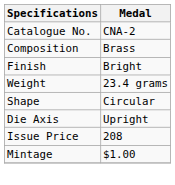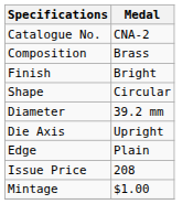 <table class="wikitable">
 <tr>
 <th>Specifications</th>
 <th>Medal</th>
 </tr>
 <tr>
 <td>Catalogue No.</td>
 <td>CNA-2</td>
 </tr>
 <tr>
 <td>Composition</td>
 <td>Brass</td>
 </tr>
 <tr>
 <td>Finish</td>
 <td>Bright</td>
 </tr>
 <tr>
-<td>Weight</td>
-<td>23.4 grams</td>
-</tr>
-<tr>
 <td>Shape</td>
 <td>Circular</td>
 </tr>
 <tr>
+<td>Diameter</td>
+<td>39.2 mm</td>
+</tr>
+<tr>
 <td>Die Axis</td>
 <td>Upright</td>
+</tr>
+<tr>
+<td>Edge</td>
+<td>Plain</td>
 </tr>
 <tr>
 <td>Issue Price</td>
 <td>208</td>
 </tr>
 <tr>
 <td>Mintage</td>
 <td>$1.00</td>
 </tr>
 <tr>
 </tr>
 </table>
